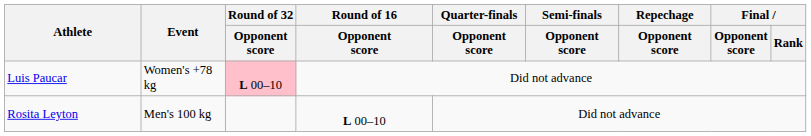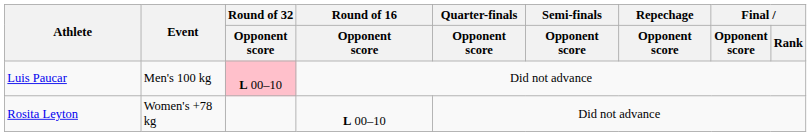 <table class="wikitable" style="font-size:90%; text-align:center">
 <tr>
 <th rowspan="2" width="150">Athlete</th>
 <th rowspan="2" width="90">Event</th>
 <th>Round of 32</th>
 <th width="150">Round of 16</th>
 <th width="100">Quarter-finals</th>
 <th width="100">Semi-finals</th>
 <th width="100">Repechage</th>
 <th colspan="2" width="100">Final / </th>
 </tr>
 <tr>
 <th>Opponent<br>score</th>
 <th>Opponent<br>score</th>
 <th>Opponent<br>score</th>
 <th>Opponent<br>score</th>
 <th>Opponent<br>score</th>
 <th>Opponent<br>score</th>
 <th>Rank</th>
 </tr>
 <tr>
 <td align="left"><a href='#'>Luis Paucar</a></td>
-<td align="left">Women's +78 kg</td>
+<td align="left">Men's 100 kg</td>
 <td style="background: pink;"><br><strong>L</strong> 00–10</td>
 <td colspan=7>Did not advance</td>
 </tr>
 <tr>
 <td align="left"><a href='#'>Rosita Leyton</a></td>
-<td align="left">Men's 100 kg</td>
+<td align="left">Women's +78 kg</td>
 <td></td>
 <td><br><strong>L</strong> 00–10</td>
 <td colspan=6>Did not advance</td>
 </tr>
 </table>
